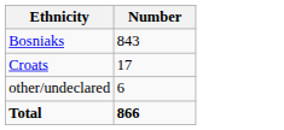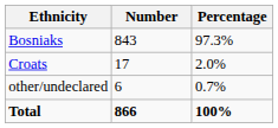 <table class="wikitable">
 <tr>
 <th width="100px">Ethnicity</th>
 <th width="80px">Number</th>
+<th width="80px">Percentage</th>
 </tr>
 <tr>
 <td><a href='#'>Bosniaks</a></td>
 <td>843</td>
+<td>97.3%</td>
 </tr>
 <tr>
 <td><a href='#'>Croats</a></td>
 <td>17</td>
+<td>2.0%</td>
 </tr>
 <tr>
 <td>other/undeclared</td>
 <td>6</td>
+<td>0.7%</td>
 </tr>
 <tr>
 <td><strong>Total</strong></td>
 <td><strong>866</strong></td>
+<td><strong>100%</strong></td>
 </tr>
 </table>
